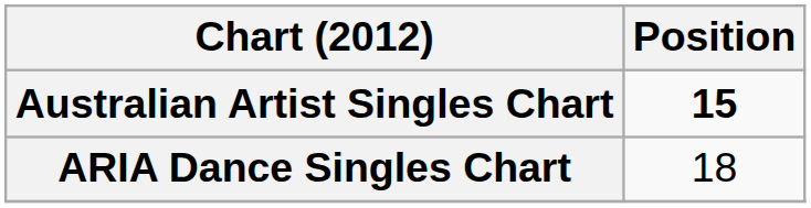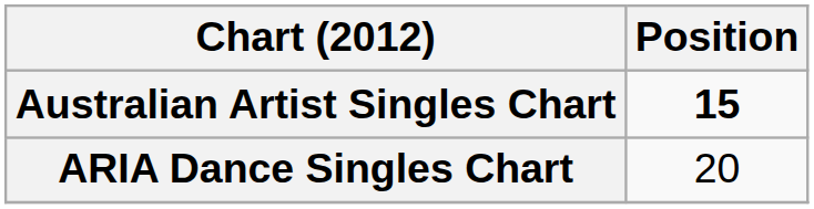 <table class="wikitable sortable plainrowheaders">
 <tr>
 <th scope="col">Chart (2012)</th>
 <th scope="col">Position</th>
 </tr>
 <tr>
 <th scope="row">Australian Artist Singles Chart</th>
 <td style="text-align:center;"><strong>15</strong></td>
 </tr>
 <tr>
 <th scope="row">ARIA Dance Singles Chart</th>
-<td style="text-align:center;">18</td>
+<td style="text-align:center;">20</td>
 </tr>
 <tr>
 </tr>
 </table>
